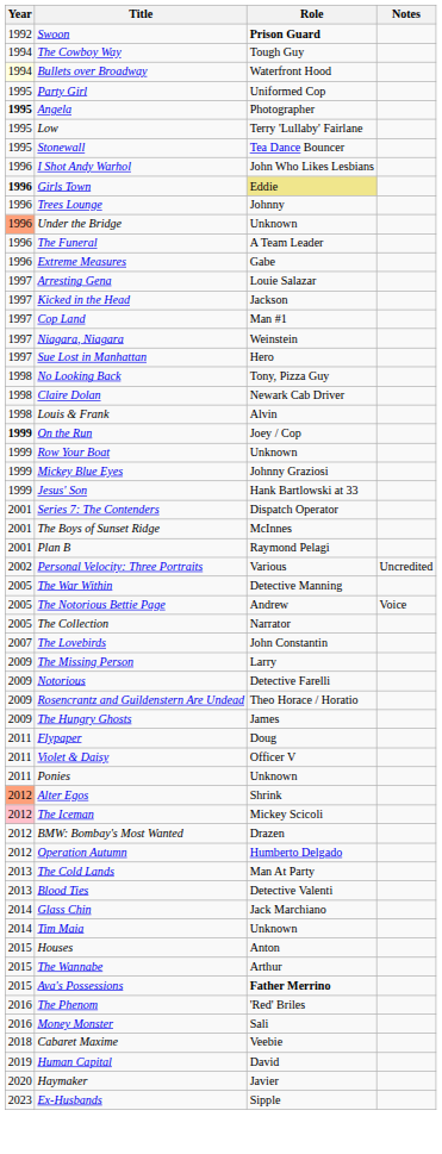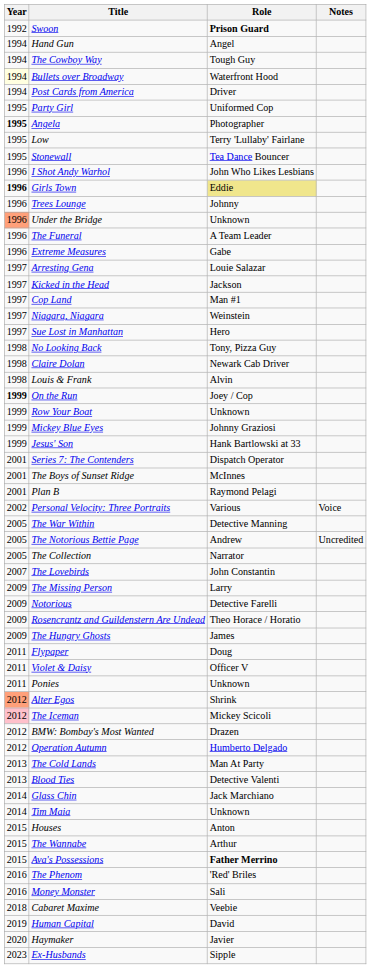 <table class="wikitable sortable">
 <tr>
 <th>Year</th>
 <th>Title</th>
 <th>Role</th>
 <th>Notes</th>
 </tr>
 <tr>
 <td>1992</td>
 <td><a href='#'><em>Swoon</em></a></td>
 <td><strong>Prison Guard</strong></td>
 <td></td>
 </tr>
 <tr>
 <td>1994</td>
+<td><em>Hand Gun</em></td>
+<td>Angel</td>
+<td></td>
+</tr>
+<tr>
+<td>1994</td>
 <td><a href='#'><em>The Cowboy Way</em></a></td>
 <td>Tough Guy</td>
 <td></td>
 </tr>
 <tr>
 <td style="background: lightyellow;">1994</td>
 <td><em><a href='#'>Bullets over Broadway</a></em></td>
 <td>Waterfront Hood</td>
+<td></td>
+</tr>
+<tr>
+<td>1994</td>
+<td><em><a href='#'>Post Cards from America</a></em></td>
+<td>Driver</td>
 <td></td>
 </tr>
 <tr>
 <td>1995</td>
 <td><a href='#'><em>Party Girl</em></a></td>
 <td>Uniformed Cop</td>
 <td></td>
 </tr>
 <tr>
 <td><strong>1995</strong></td>
 <td><a href='#'><em>Angela</em></a></td>
 <td>Photographer</td>
 <td></td>
 </tr>
 <tr>
 <td>1995</td>
 <td><em>Low</em></td>
 <td>Terry 'Lullaby' Fairlane</td>
 <td></td>
 </tr>
 <tr>
 <td>1995</td>
 <td><a href='#'><em>Stonewall</em></a></td>
 <td><a href='#'>Tea Dance</a> Bouncer</td>
 <td></td>
 </tr>
 <tr>
 <td>1996</td>
 <td><em><a href='#'>I Shot Andy Warhol</a></em></td>
 <td>John Who Likes Lesbians</td>
 <td></td>
 </tr>
 <tr>
 <td><strong>1996</strong></td>
 <td><a href='#'><em>Girls Town</em></a></td>
 <td style="background: khaki;">Eddie</td>
 <td></td>
 </tr>
 <tr>
 <td>1996</td>
 <td><em><a href='#'>Trees Lounge</a></em></td>
 <td>Johnny</td>
 <td></td>
 </tr>
 <tr>
 <td style="background: lightsalmon;">1996</td>
 <td><em>Under the Bridge</em></td>
 <td>Unknown</td>
 <td></td>
 </tr>
 <tr>
 <td>1996</td>
 <td><a href='#'><em>The Funeral</em></a></td>
 <td>A Team Leader</td>
 <td></td>
 </tr>
 <tr>
 <td>1996</td>
 <td><em><a href='#'>Extreme Measures</a></em></td>
 <td>Gabe</td>
 <td></td>
 </tr>
 <tr>
 <td>1997</td>
 <td><em><a href='#'>Arresting Gena</a></em></td>
 <td>Louie Salazar</td>
 <td></td>
 </tr>
 <tr>
 <td>1997</td>
 <td><a href='#'><em>Kicked in the Head</em></a></td>
 <td>Jackson</td>
 <td></td>
 </tr>
 <tr>
 <td>1997</td>
 <td><em><a href='#'>Cop Land</a></em></td>
 <td>Man #1</td>
 <td></td>
 </tr>
 <tr>
 <td>1997</td>
 <td><em><a href='#'>Niagara, Niagara</a></em></td>
 <td>Weinstein</td>
 <td></td>
 </tr>
 <tr>
 <td>1997</td>
 <td><em><a href='#'>Sue Lost in Manhattan</a></em></td>
 <td>Hero</td>
 <td></td>
 </tr>
 <tr>
 <td>1998</td>
 <td><a href='#'><em>No Looking Back</em></a></td>
 <td>Tony, Pizza Guy</td>
 <td></td>
 </tr>
 <tr>
 <td>1998</td>
 <td><em><a href='#'>Claire Dolan</a></em></td>
 <td>Newark Cab Driver</td>
 <td></td>
 </tr>
 <tr>
 <td>1998</td>
 <td><em>Louis & Frank</em></td>
 <td>Alvin</td>
 <td></td>
 </tr>
 <tr>
 <td><strong>1999</strong></td>
 <td><a href='#'><em>On the Run</em></a></td>
 <td>Joey / Cop</td>
 <td></td>
 </tr>
 <tr>
 <td>1999</td>
 <td><em><a href='#'>Row Your Boat</a></em></td>
 <td>Unknown</td>
 <td></td>
 </tr>
 <tr>
 <td>1999</td>
 <td><em><a href='#'>Mickey Blue Eyes</a></em></td>
 <td>Johnny Graziosi</td>
 <td></td>
 </tr>
 <tr>
 <td>1999</td>
 <td><a href='#'><em>Jesus' Son</em></a></td>
 <td>Hank Bartlowski at 33</td>
 <td></td>
 </tr>
 <tr>
 <td>2001</td>
 <td><em><a href='#'>Series 7: The Contenders</a></em></td>
 <td>Dispatch Operator</td>
 <td></td>
 </tr>
 <tr>
 <td>2001</td>
 <td><em>The Boys of Sunset Ridge</em></td>
 <td>McInnes</td>
 <td></td>
 </tr>
 <tr>
 <td>2001</td>
 <td><em>Plan B</em></td>
 <td>Raymond Pelagi</td>
 <td></td>
 </tr>
 <tr>
 <td>2002</td>
 <td><em><a href='#'>Personal Velocity: Three Portraits</a></em></td>
 <td>Various</td>
-<td>Uncredited</td>
+<td>Voice</td>
 </tr>
 <tr>
 <td>2005</td>
 <td><a href='#'><em>The War Within</em></a></td>
 <td>Detective Manning</td>
 <td></td>
 </tr>
 <tr>
 <td>2005</td>
 <td><em><a href='#'>The Notorious Bettie Page</a></em></td>
 <td>Andrew</td>
-<td>Voice</td>
+<td>Uncredited</td>
 </tr>
 <tr>
 <td>2005</td>
 <td><em>The Collection</em></td>
 <td>Narrator</td>
 <td></td>
 </tr>
 <tr>
 <td>2007</td>
 <td><a href='#'><em>The Lovebirds</em></a></td>
 <td>John Constantin</td>
 <td></td>
 </tr>
 <tr>
 <td>2009</td>
 <td><em><a href='#'>The Missing Person</a></em></td>
 <td>Larry</td>
 <td></td>
 </tr>
 <tr>
 <td>2009</td>
 <td><a href='#'><em>Notorious</em></a></td>
 <td>Detective Farelli</td>
 <td></td>
 </tr>
 <tr>
 <td>2009</td>
 <td><em><a href='#'>Rosencrantz and Guildenstern Are Undead</a></em></td>
 <td>Theo Horace / Horatio</td>
 <td></td>
 </tr>
 <tr>
 <td>2009</td>
 <td><em><a href='#'>The Hungry Ghosts</a></em></td>
 <td>James</td>
 <td></td>
 </tr>
 <tr>
 <td>2011</td>
 <td><a href='#'><em>Flypaper</em></a></td>
 <td>Doug</td>
 <td></td>
 </tr>
 <tr>
 <td>2011</td>
 <td><em><a href='#'>Violet & Daisy</a></em></td>
 <td>Officer V</td>
 <td></td>
 </tr>
 <tr>
 <td>2011</td>
 <td><em>Ponies</em></td>
 <td>Unknown</td>
 <td></td>
 </tr>
 <tr>
 <td style="background: lightsalmon;">2012</td>
 <td><em><a href='#'>Alter Egos</a></em></td>
 <td>Shrink</td>
 <td></td>
 </tr>
 <tr>
 <td style="background: pink;">2012</td>
 <td><a href='#'><em>The Iceman</em></a></td>
 <td>Mickey Scicoli</td>
 <td></td>
 </tr>
 <tr>
 <td>2012</td>
 <td><em>BMW: Bombay's Most Wanted</em></td>
 <td>Drazen</td>
 <td></td>
 </tr>
 <tr>
 <td>2012</td>
 <td><em><a href='#'>Operation Autumn</a></em></td>
 <td><a href='#'>Humberto Delgado</a></td>
 <td></td>
 </tr>
 <tr>
 <td>2013</td>
 <td><em><a href='#'>The Cold Lands</a></em></td>
 <td>Man At Party</td>
 <td></td>
 </tr>
 <tr>
 <td>2013</td>
 <td><a href='#'><em>Blood Ties</em></a></td>
 <td>Detective Valenti</td>
 <td></td>
 </tr>
 <tr>
 <td>2014</td>
 <td><em><a href='#'>Glass Chin</a></em></td>
 <td>Jack Marchiano</td>
 <td></td>
 </tr>
 <tr>
 <td>2014</td>
 <td><a href='#'><em>Tim Maia</em></a></td>
 <td>Unknown</td>
 <td></td>
 </tr>
 <tr>
 <td>2015</td>
 <td><em>Houses</em></td>
 <td>Anton</td>
 <td></td>
 </tr>
 <tr>
 <td>2015</td>
 <td><em><a href='#'>The Wannabe</a></em></td>
 <td>Arthur</td>
 <td></td>
 </tr>
 <tr>
 <td>2015</td>
 <td><em><a href='#'>Ava's Possessions</a></em></td>
 <td><strong>Father Merrino</strong></td>
 <td></td>
 </tr>
 <tr>
 <td>2016</td>
 <td><a href='#'><em>The Phenom</em></a></td>
 <td>'Red' Briles</td>
 <td></td>
 </tr>
 <tr>
 <td>2016</td>
 <td><em><a href='#'>Money Monster</a></em></td>
 <td>Sali</td>
 <td></td>
 </tr>
 <tr>
 <td>2018</td>
 <td><em>Cabaret Maxime</em></td>
 <td>Veebie</td>
 <td></td>
 </tr>
 <tr>
 <td>2019</td>
 <td><em><a href='#'>Human Capital</a></em></td>
 <td>David</td>
 <td></td>
 </tr>
 <tr>
 <td>2020</td>
 <td><em>Haymaker</em></td>
 <td>Javier</td>
 <td></td>
 </tr>
 <tr>
 <td>2023</td>
 <td><em><a href='#'>Ex-Husbands</a></em></td>
 <td>Sipple</td>
 <td></td>
 </tr>
 </table>
